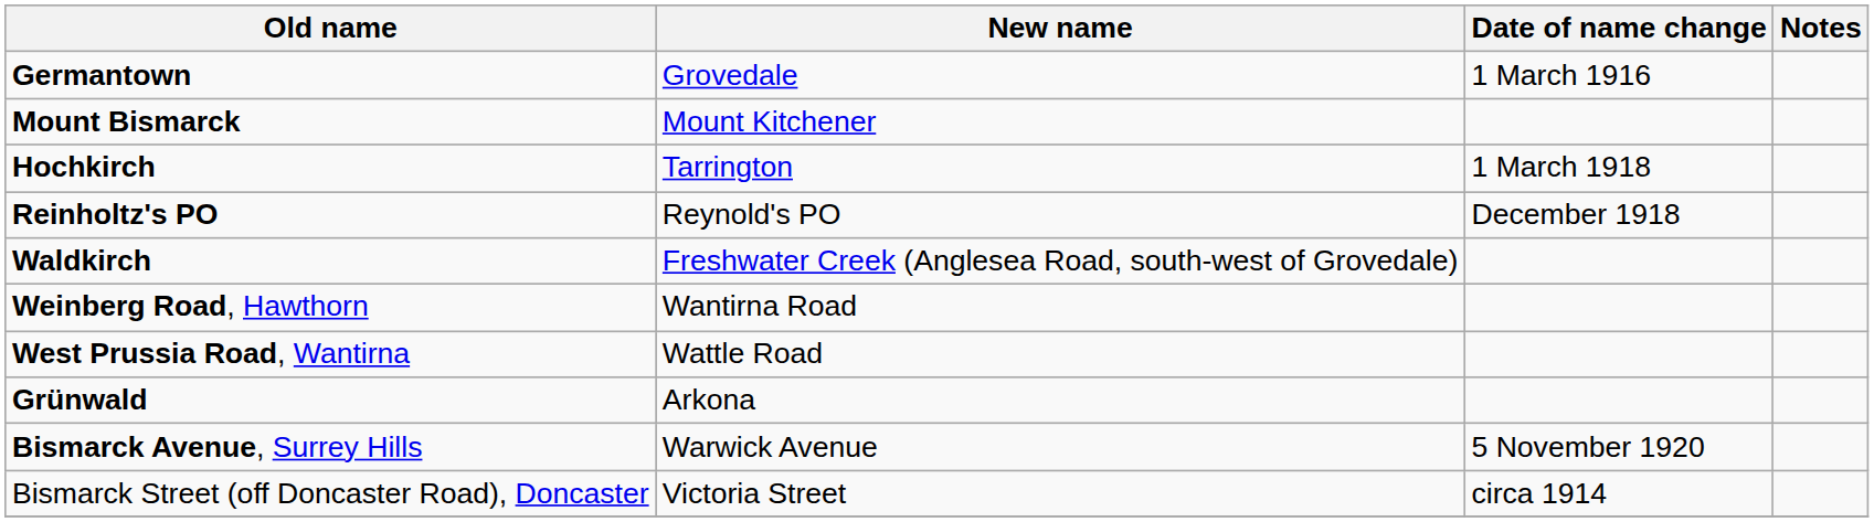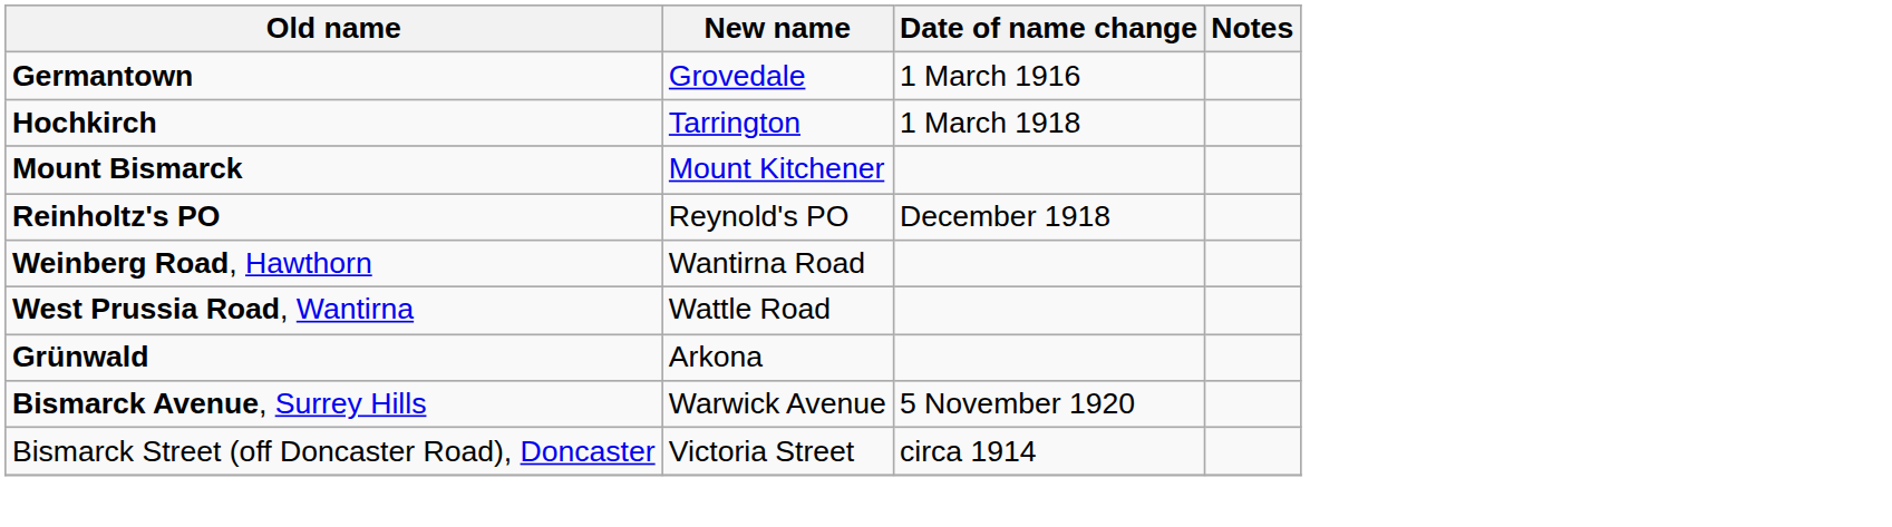 <table class="wikitable sortable">
 <tr>
 <th>Old name</th>
 <th>New name</th>
 <th>Date of name change</th>
 <th>Notes</th>
 </tr>
 <tr>
 <td><strong>Germantown</strong></td>
 <td><a href='#'>Grovedale</a></td>
 <td>1 March 1916</td>
 <td></td>
 </tr>
 <tr>
+<td><strong>Hochkirch</strong></td>
+<td><a href='#'>Tarrington</a></td>
+<td>1 March 1918</td>
+<td></td>
+</tr>
+<tr>
 <td><strong>Mount Bismarck</strong></td>
 <td><a href='#'>Mount Kitchener</a></td>
 <td></td>
 <td></td>
 </tr>
 <tr>
-<td><strong>Hochkirch</strong></td>
-<td><a href='#'>Tarrington</a></td>
-<td>1 March 1918</td>
-<td></td>
-</tr>
-<tr>
 <td><strong>Reinholtz's PO</strong></td>
 <td>Reynold's PO</td>
 <td>December 1918</td>
-<td></td>
-</tr>
-<tr>
-<td><strong>Waldkirch</strong></td>
-<td><a href='#'>Freshwater Creek</a> (Anglesea Road, south-west of Grovedale)</td>
-<td></td>
 <td></td>
 </tr>
 <tr>
 <td><strong>Weinberg Road</strong>, <a href='#'>Hawthorn</a></td>
 <td>Wantirna Road</td>
 <td></td>
 <td></td>
 </tr>
 <tr>
 <td><strong>West Prussia Road</strong>, <a href='#'>Wantirna</a></td>
 <td>Wattle Road</td>
 <td></td>
 <td></td>
 </tr>
 <tr>
 <td><strong>Grünwald</strong></td>
 <td>Arkona</td>
 <td></td>
 <td></td>
 </tr>
 <tr>
 <td><strong>Bismarck Avenue</strong>, <a href='#'>Surrey Hills</a></td>
 <td>Warwick Avenue</td>
 <td>5 November 1920</td>
 <td></td>
 </tr>
 <tr>
 <td>Bismarck Street (off Doncaster Road), <a href='#'>Doncaster</a></td>
 <td>Victoria Street</td>
 <td>circa 1914</td>
 <td></td>
 </tr>
 <tr>
 </tr>
 </table>
